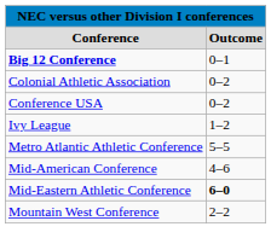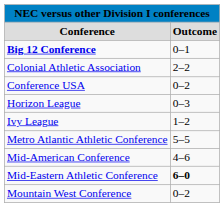 <table class="wikitable" style="white-space:nowrap; font-size:100%;">
 <tr>
 <td colspan="2" style="text-align:center; background:#0081C4;"><span><strong>NEC versus other Division I conferences</strong></span></td>
 </tr>
 <tr>
 <th style="text-align:center; background:#ddd;">Conference</th>
 <th style="text-align:center; background:#ddd;">Outcome</th>
 </tr>
 <tr>
 <td><strong><a href='#'>Big 12 Conference</a></strong></td>
 <td>0–1</td>
 </tr>
 <tr>
 <td><a href='#'>Colonial Athletic Association</a></td>
-<td>0–2</td>
+<td>2–2</td>
 </tr>
 <tr>
 <td><a href='#'>Conference USA</a></td>
 <td>0–2</td>
+</tr>
+<tr>
+<td><a href='#'>Horizon League</a></td>
+<td>0–3</td>
 </tr>
 <tr>
 <td><a href='#'>Ivy League</a></td>
 <td>1–2</td>
 </tr>
 <tr>
 <td><a href='#'>Metro Atlantic Athletic Conference</a></td>
 <td>5–5</td>
 </tr>
 <tr>
 <td><a href='#'>Mid-American Conference</a></td>
 <td>4–6</td>
 </tr>
 <tr>
 <td><a href='#'>Mid-Eastern Athletic Conference</a></td>
 <td><strong>6–0</strong></td>
 </tr>
 <tr>
 <td><a href='#'>Mountain West Conference</a></td>
-<td>2–2</td>
+<td>0–2</td>
 </tr>
 </table>
